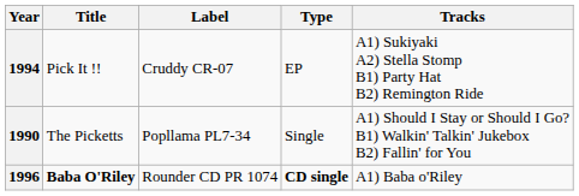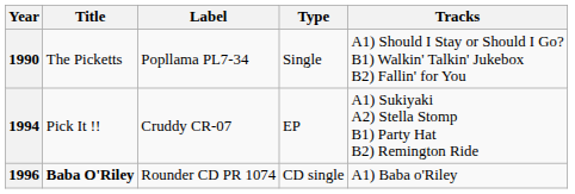 <table class="wikitable sortable">
 <tr>
 <th scope="col">Year</th>
 <th scope="col">Title</th>
 <th scope="col">Label</th>
 <th scope="col">Type</th>
 <th scope="col">Tracks</th>
 </tr>
 <tr>
+<th scope="row">1990</th>
+<td>The Picketts</td>
+<td>Popllama PL7-34</td>
+<td>Single</td>
+<td>A1) Should I Stay or Should I Go? <br>B1) Walkin' Talkin' Jukebox <br>B2) Fallin' for You</td>
+</tr>
+<tr>
 <th scope="row">1994</th>
 <td>Pick It !!</td>
 <td>Cruddy CR-07</td>
 <td>EP</td>
 <td>A1) Sukiyaki <br>A2) Stella Stomp <br>B1) Party Hat <br>B2) Remington Ride</td>
 </tr>
 <tr>
-<th scope="row">1990</th>
-<td>The Picketts</td>
-<td>Popllama PL7-34</td>
-<td>Single</td>
-<td>A1) Should I Stay or Should I Go? <br>B1) Walkin' Talkin' Jukebox <br>B2) Fallin' for You</td>
-</tr>
-<tr>
 <th scope="row">1996</th>
 <td><strong>Baba O'Riley</strong></td>
 <td>Rounder CD PR 1074</td>
-<td><strong>CD single</strong></td>
+<td>CD single</td>
 <td>A1) Baba o'Riley</td>
 </tr>
 </table>
